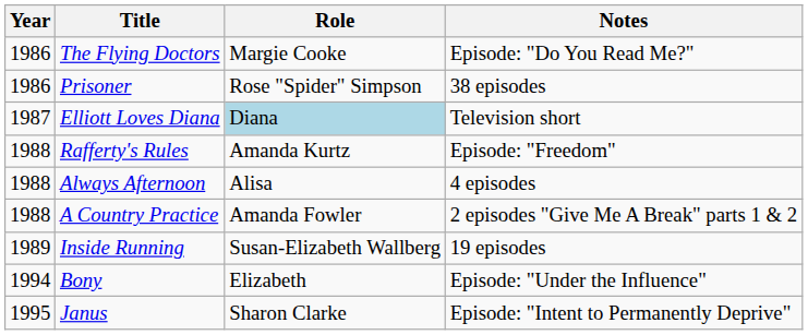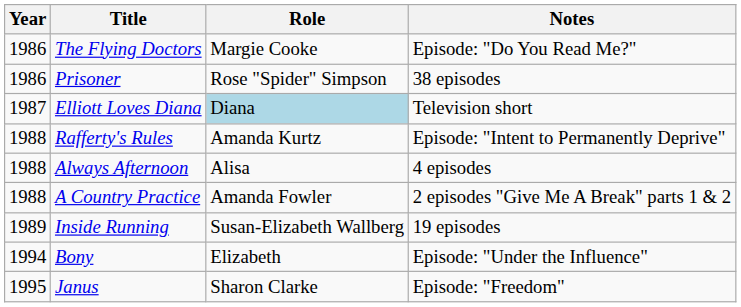 <table class="wikitable sortable">
 <tr>
 <th>Year</th>
 <th>Title</th>
 <th>Role</th>
 <th>Notes</th>
 </tr>
 <tr>
 <td>1986</td>
 <td><em><a href='#'>The Flying Doctors</a></em></td>
 <td>Margie Cooke</td>
 <td>Episode: "Do You Read Me?"</td>
 </tr>
 <tr>
 <td>1986</td>
 <td><em><a href='#'>Prisoner</a></em></td>
 <td>Rose "Spider" Simpson</td>
 <td>38 episodes</td>
 </tr>
 <tr>
 <td>1987</td>
 <td><em><a href='#'>Elliott Loves Diana</a></em></td>
 <td style="background: lightblue;">Diana</td>
 <td>Television short</td>
 </tr>
 <tr>
 <td>1988</td>
 <td><em><a href='#'>Rafferty's Rules</a></em></td>
 <td>Amanda Kurtz</td>
-<td>Episode: "Freedom"</td>
+<td>Episode: "Intent to Permanently Deprive"</td>
 </tr>
 <tr>
 <td>1988</td>
 <td><em><a href='#'>Always Afternoon</a></em></td>
 <td>Alisa</td>
 <td>4 episodes</td>
 </tr>
 <tr>
 <td>1988</td>
 <td><em><a href='#'>A Country Practice</a></em></td>
 <td>Amanda Fowler</td>
 <td>2 episodes "Give Me A Break" parts 1 & 2</td>
 </tr>
 <tr>
 <td>1989</td>
 <td><em><a href='#'>Inside Running</a></em></td>
 <td>Susan-Elizabeth Wallberg</td>
 <td>19 episodes</td>
 </tr>
 <tr>
 <td>1994</td>
 <td><em><a href='#'>Bony</a></em></td>
 <td>Elizabeth</td>
 <td>Episode: "Under the Influence"</td>
 </tr>
 <tr>
 <td>1995</td>
 <td><em><a href='#'>Janus</a></em></td>
 <td>Sharon Clarke</td>
-<td>Episode: "Intent to Permanently Deprive"</td>
+<td>Episode: "Freedom"</td>
 </tr>
 </table>
